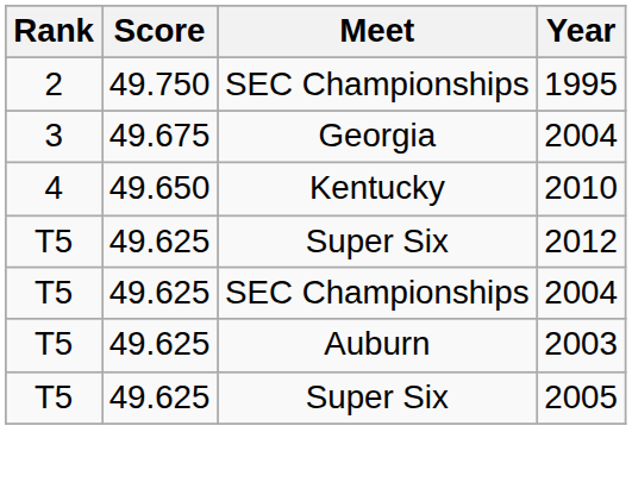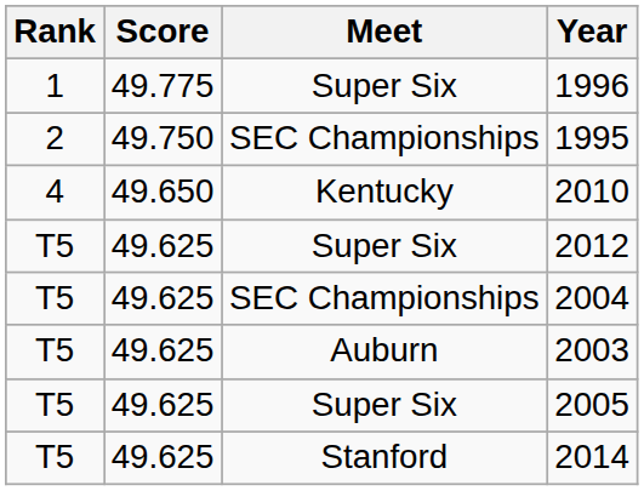 <table class="wikitable">
 <tr>
 <th>Rank</th>
 <th>Score</th>
 <th>Meet</th>
 <th>Year</th>
 </tr>
 <tr>
+<td align=center>1</td>
+<td>49.775</td>
+<td align=center>Super Six</td>
+<td align=center>1996</td>
+</tr>
+<tr>
 <td align=center>2</td>
 <td>49.750</td>
 <td align=center>SEC Championships</td>
 <td align=center>1995</td>
-</tr>
-<tr>
-<td align=center>3</td>
-<td>49.675</td>
-<td align=center>Georgia</td>
-<td align=center>2004</td>
 </tr>
 <tr>
 <td align=center>4</td>
 <td>49.650</td>
 <td align=center>Kentucky</td>
 <td align=center>2010</td>
 </tr>
 <tr>
 <td align=center>T5</td>
 <td>49.625</td>
 <td align=center>Super Six</td>
 <td align=center>2012</td>
 </tr>
 <tr>
 <td align=center>T5</td>
 <td>49.625</td>
 <td align=center>SEC Championships</td>
 <td align=center>2004</td>
 </tr>
 <tr>
 <td align=center>T5</td>
 <td>49.625</td>
 <td align=center>Auburn</td>
 <td align=center>2003</td>
 </tr>
 <tr>
 <td align=center>T5</td>
 <td>49.625</td>
 <td align=center>Super Six</td>
 <td align=center>2005</td>
 </tr>
+<tr>
+<td align=center>T5</td>
+<td>49.625</td>
+<td align=center>Stanford</td>
+<td align=center>2014</td>
+</tr>
 </table>
